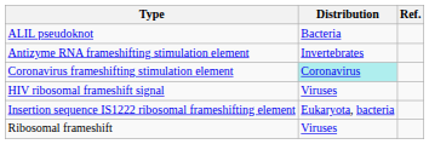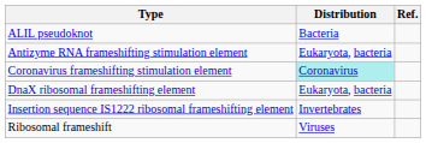 <table class="wikitable sortable">
 <tr>
 <th>Type</th>
 <th>Distribution</th>
 <th>Ref.</th>
 </tr>
 <tr>
 <td><a href='#'>ALIL pseudoknot</a></td>
 <td><a href='#'>Bacteria</a></td>
 <td></td>
 </tr>
 <tr>
 <td><a href='#'>Antizyme RNA frameshifting stimulation element</a></td>
-<td><a href='#'>Invertebrates</a></td>
+<td><a href='#'>Eukaryota</a>, <a href='#'>bacteria</a></td>
 <td></td>
 </tr>
 <tr>
 <td><a href='#'>Coronavirus frameshifting stimulation element</a></td>
 <td style="background: paleturquoise;"><a href='#'>Coronavirus</a></td>
 <td></td>
 </tr>
 <tr>
-<td><a href='#'>HIV ribosomal frameshift signal</a></td>
-<td><a href='#'>Viruses</a></td>
+<td><a href='#'>DnaX ribosomal frameshifting element</a></td>
+<td><a href='#'>Eukaryota</a>, <a href='#'>bacteria</a></td>
 <td></td>
 </tr>
 <tr>
 <td><a href='#'>Insertion sequence IS1222 ribosomal frameshifting element</a></td>
-<td><a href='#'>Eukaryota</a>, <a href='#'>bacteria</a></td>
+<td><a href='#'>Invertebrates</a></td>
 <td></td>
 </tr>
 <tr>
 <td>Ribosomal frameshift</td>
 <td><a href='#'>Viruses</a></td>
 <td></td>
 </tr>
 </table>
